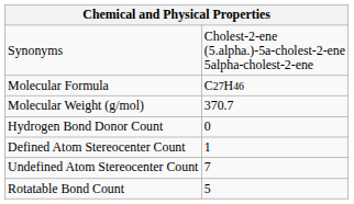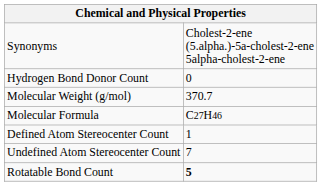 <table class="wikitable">
 <tr>
 <th colspan="2">Chemical and Physical Properties</th>
 </tr>
 <tr>
 <td>Synonyms</td>
 <td>Cholest-2-ene<br>(5.alpha.)-5a-cholest-2-ene<br>5alpha-cholest-2-ene</td>
 </tr>
 <tr>
-<td>Molecular Formula</td>
-<td>C<small>27</small>H<small>46</small></td>
+<td>Hydrogen Bond Donor Count</td>
+<td>0</td>
 </tr>
 <tr>
 <td>Molecular Weight (g/mol)</td>
 <td>370.7</td>
 </tr>
 <tr>
-<td>Hydrogen Bond Donor Count</td>
-<td>0</td>
+<td>Molecular Formula</td>
+<td>C<small>27</small>H<small>46</small></td>
 </tr>
 <tr>
 <td>Defined Atom Stereocenter Count</td>
 <td>1</td>
 </tr>
 <tr>
 <td>Undefined Atom Stereocenter Count</td>
 <td>7</td>
 </tr>
 <tr>
 <td>Rotatable Bond Count</td>
-<td>5</td>
+<td><strong>5</strong></td>
 </tr>
 </table>
